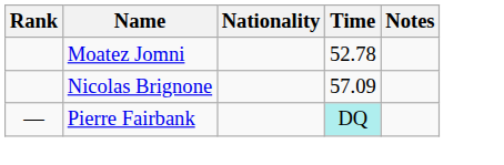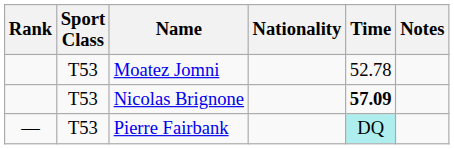 <table class="wikitable sortable" style="text-align:center">
 <tr>
 <th>Rank</th>
+<th>Sport<br>Class</th>
 <th>Name</th>
 <th>Nationality</th>
 <th>Time</th>
 <th>Notes</th>
 </tr>
 <tr>
 <td></td>
+<td>T53</td>
 <td align=left><a href='#'>Moatez Jomni</a></td>
 <td align=left></td>
 <td>52.78</td>
 <td></td>
 </tr>
 <tr>
 <td></td>
+<td>T53</td>
 <td align=left><a href='#'>Nicolas Brignone</a></td>
 <td align=left></td>
-<td>57.09</td>
+<td><strong>57.09</strong></td>
 <td></td>
 </tr>
 <tr>
 <td>—</td>
+<td>T53</td>
 <td align=left><a href='#'>Pierre Fairbank</a></td>
 <td align=left></td>
 <td style="background: paleturquoise;">DQ</td>
 <td></td>
 </tr>
 </table>
